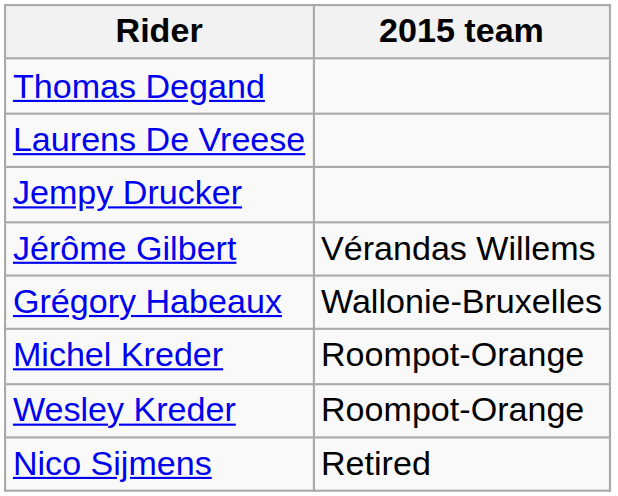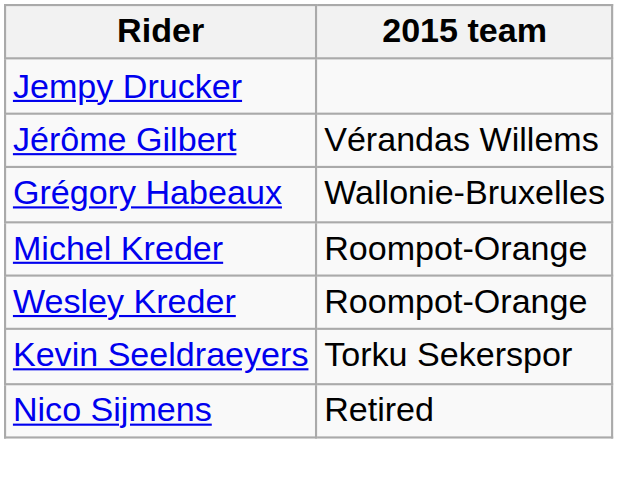 <table class="wikitable">
 <tr>
 <th>Rider</th>
 <th>2015 team</th>
-</tr>
-<tr>
-<td><a href='#'>Thomas Degand</a></td>
-<td></td>
-</tr>
-<tr>
-<td><a href='#'>Laurens De Vreese</a></td>
-<td></td>
 </tr>
 <tr>
 <td><a href='#'>Jempy Drucker</a></td>
 <td></td>
 </tr>
 <tr>
 <td><a href='#'>Jérôme Gilbert</a></td>
 <td>Vérandas Willems</td>
 </tr>
 <tr>
 <td><a href='#'>Grégory Habeaux</a></td>
 <td>Wallonie-Bruxelles</td>
 </tr>
 <tr>
 <td><a href='#'>Michel Kreder</a></td>
 <td>Roompot-Orange</td>
 </tr>
 <tr>
 <td><a href='#'>Wesley Kreder</a></td>
 <td>Roompot-Orange</td>
 </tr>
 <tr>
+<td><a href='#'>Kevin Seeldraeyers</a></td>
+<td>Torku Sekerspor</td>
+</tr>
+<tr>
 <td><a href='#'>Nico Sijmens</a></td>
 <td>Retired</td>
 </tr>
 </table>
